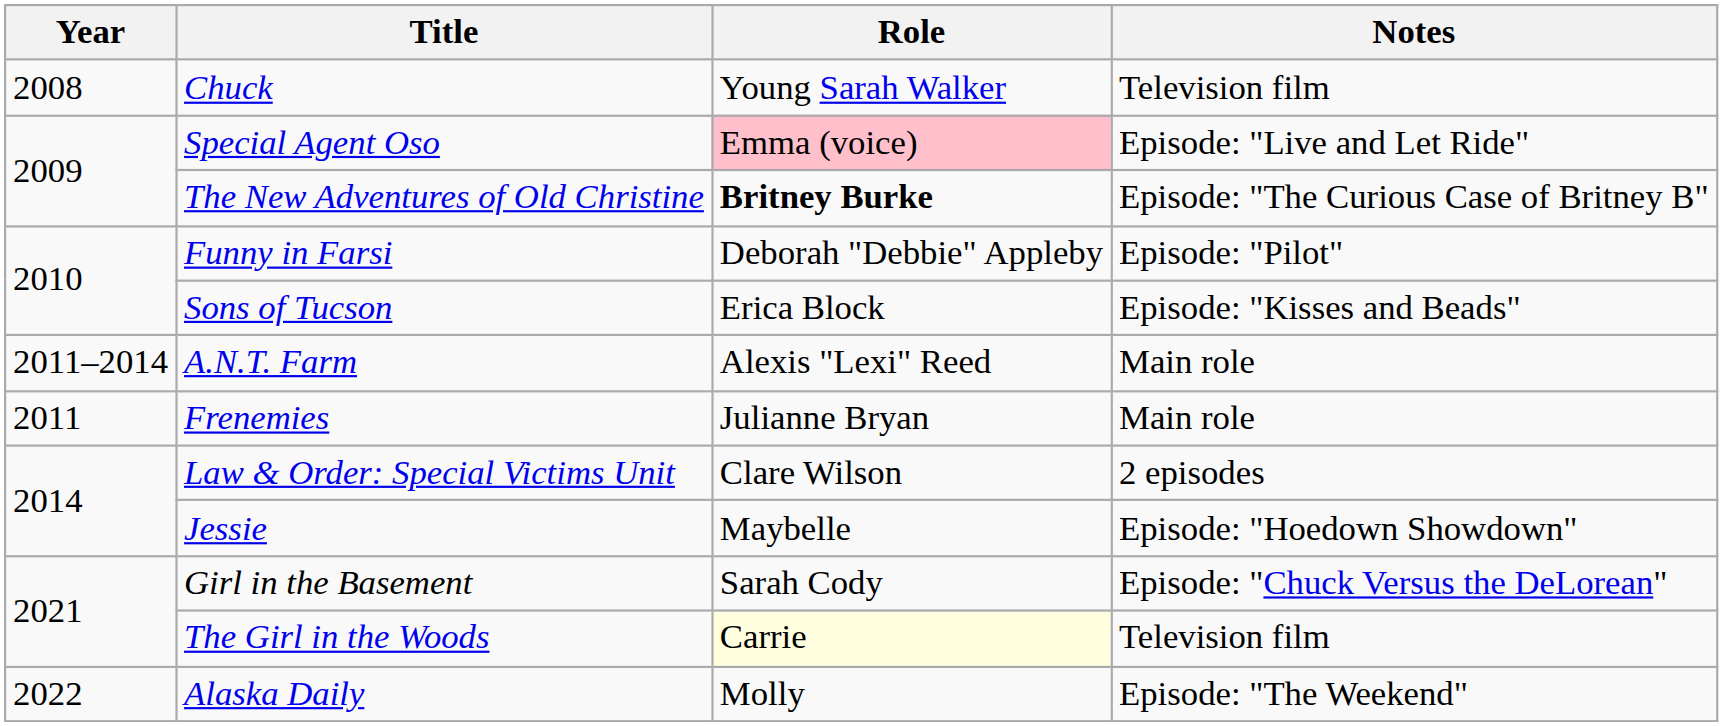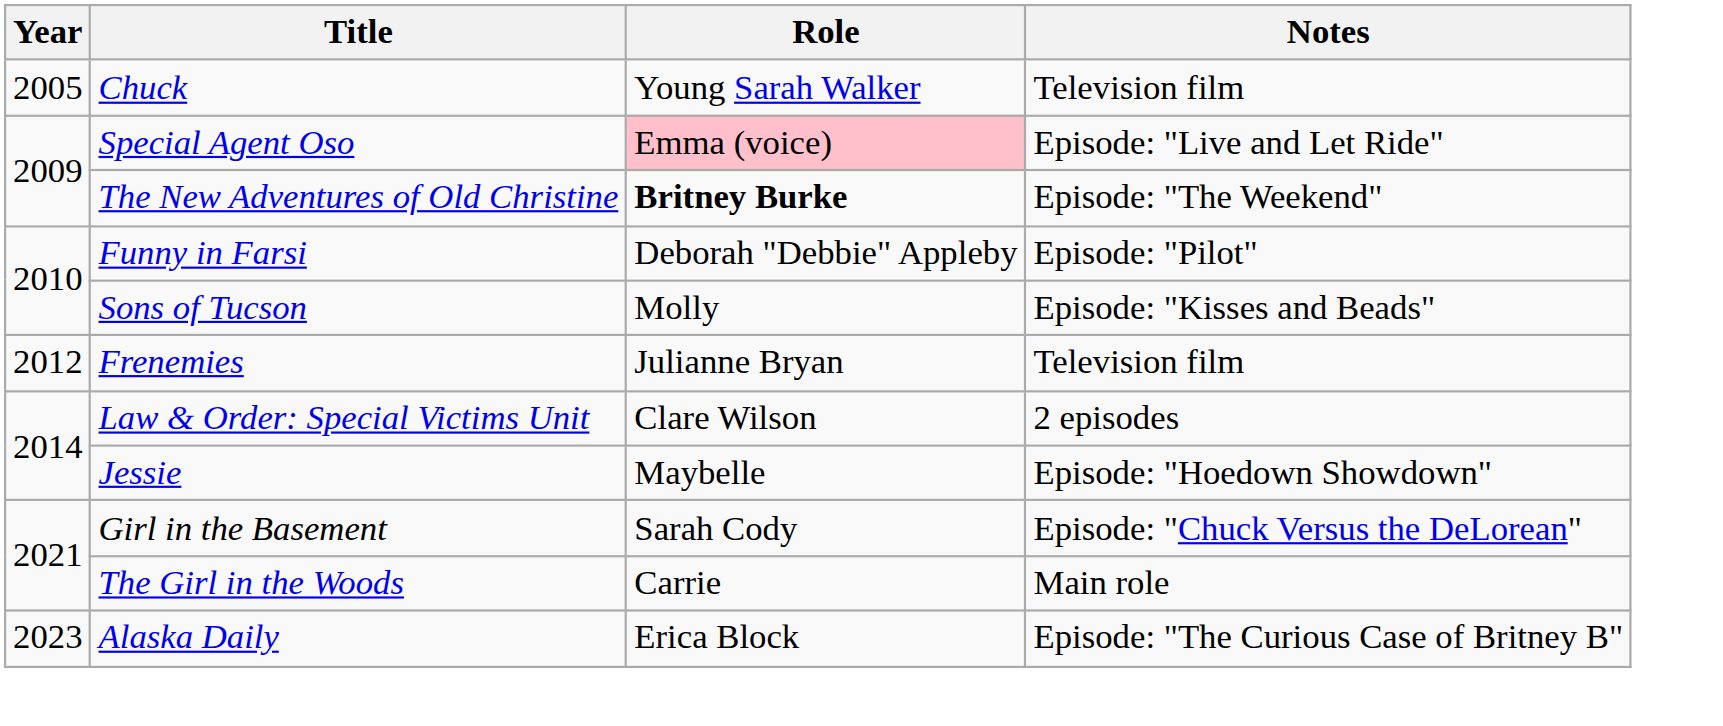 <table class="wikitable sortable">
 <tr>
 <th>Year</th>
 <th>Title</th>
 <th>Role</th>
 <th class="unsortable">Notes</th>
 </tr>
 <tr>
-<td>2008</td>
+<td>2005</td>
 <td><em><a href='#'>Chuck</a></em></td>
 <td>Young <a href='#'>Sarah Walker</a></td>
 <td>Television film</td>
 </tr>
 <tr>
 <td rowspan="2">2009</td>
 <td><em><a href='#'>Special Agent Oso</a></em></td>
 <td style="background: pink;">Emma (voice)</td>
 <td>Episode: "Live and Let Ride"</td>
 </tr>
 <tr>
 <td><em><a href='#'>The New Adventures of Old Christine</a></em></td>
 <td><strong>Britney Burke</strong></td>
-<td>Episode: "The Curious Case of Britney B"</td>
+<td>Episode: "The Weekend"</td>
 </tr>
 <tr>
 <td rowspan="2">2010</td>
 <td><em><a href='#'>Funny in Farsi</a></em></td>
 <td>Deborah "Debbie" Appleby</td>
 <td>Episode: "Pilot"</td>
 </tr>
 <tr>
 <td><em><a href='#'>Sons of Tucson</a></em></td>
-<td>Erica Block</td>
+<td>Molly</td>
 <td>Episode: "Kisses and Beads"</td>
 </tr>
 <tr>
-<td>2011–2014</td>
-<td><em><a href='#'>A.N.T. Farm</a></em></td>
-<td>Alexis "Lexi" Reed</td>
-<td>Main role</td>
-</tr>
-<tr>
-<td>2011</td>
+<td>2012</td>
 <td><em><a href='#'>Frenemies</a></em></td>
 <td>Julianne Bryan</td>
-<td>Main role</td>
+<td>Television film</td>
 </tr>
 <tr>
 <td rowspan="2">2014</td>
 <td><em><a href='#'>Law & Order: Special Victims Unit</a></em></td>
 <td>Clare Wilson</td>
 <td>2 episodes</td>
 </tr>
 <tr>
 <td><em><a href='#'>Jessie</a></em></td>
 <td>Maybelle</td>
 <td>Episode: "Hoedown Showdown"</td>
 </tr>
 <tr>
 <td rowspan="2">2021</td>
 <td><em>Girl in the Basement</em></td>
 <td>Sarah Cody</td>
 <td>Episode: "<a href='#'>Chuck Versus the DeLorean</a>"</td>
 </tr>
 <tr>
 <td><em><a href='#'>The Girl in the Woods</a></em></td>
-<td style="background: lightyellow;">Carrie</td>
-<td>Television film</td>
+<td>Carrie</td>
+<td>Main role</td>
 </tr>
 <tr>
-<td>2022</td>
+<td>2023</td>
 <td><em><a href='#'>Alaska Daily</a></em></td>
-<td>Molly</td>
-<td>Episode: "The Weekend"</td>
+<td>Erica Block</td>
+<td>Episode: "The Curious Case of Britney B"</td>
 </tr>
 </table>
